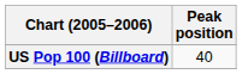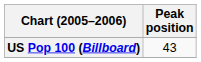 <table class="wikitable sortable plainrowheaders" style="text-align:center">
 <tr>
 <th scope="col">Chart (2005–2006)</th>
 <th scope="col">Peak<br>position</th>
 </tr>
 <tr>
 </tr>
 <tr>
 </tr>
 <tr>
 </tr>
 <tr>
 <th scope="row">US <a href='#'>Pop 100</a> (<a href='#'><em>Billboard</em></a>)</th>
-<td>40</td>
+<td>43</td>
 </tr>
 <tr>
 </tr>
 </table>
